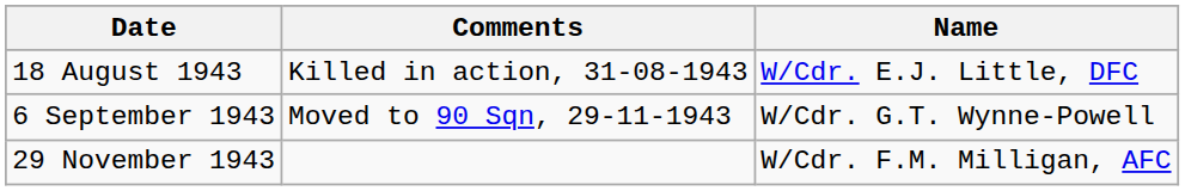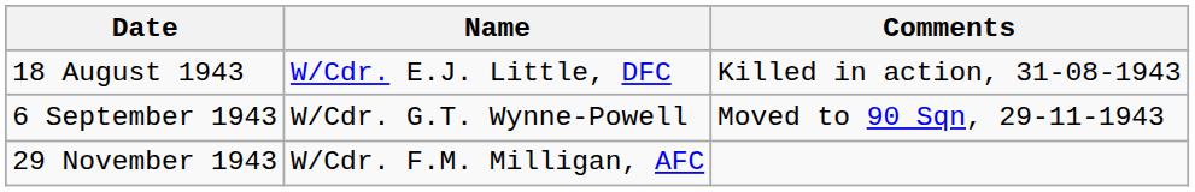 <table class="wikitable">
 <tr>
 <th>Date</th>
+<th>Name</th>
 <th>Comments</th>
-<th>Name</th>
 </tr>
 <tr>
 <td>18 August 1943</td>
+<td><a href='#'>W/Cdr.</a> E.J. Little, <a href='#'>DFC</a></td>
 <td>Killed in action, 31-08-1943</td>
-<td><a href='#'>W/Cdr.</a> E.J. Little, <a href='#'>DFC</a></td>
 </tr>
 <tr>
 <td>6 September 1943</td>
+<td>W/Cdr. G.T. Wynne-Powell</td>
 <td>Moved to <a href='#'>90 Sqn</a>, 29-11-1943</td>
-<td>W/Cdr. G.T. Wynne-Powell</td>
 </tr>
 <tr>
 <td>29 November 1943</td>
+<td>W/Cdr. F.M. Milligan, <a href='#'>AFC</a></td>
 <td></td>
-<td>W/Cdr. F.M. Milligan, <a href='#'>AFC</a></td>
 </tr>
 </table>
